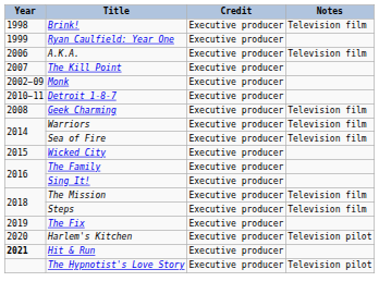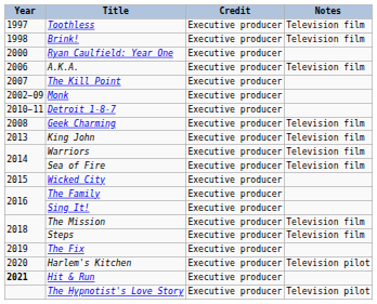 <table class="wikitable" style="font-size:95%;">
 <tr align="center">
 <th style="background:#B0C4DE;">Year</th>
 <th style="background:#B0C4DE;">Title</th>
 <th style="background:#B0C4DE;">Credit</th>
 <th style="background:#B0C4DE;">Notes</th>
 </tr>
 <tr>
+<td>1997</td>
+<td><em><a href='#'>Toothless</a></em></td>
+<td>Executive producer</td>
+<td>Television film</td>
+</tr>
+<tr>
 <td>1998</td>
 <td><em><a href='#'>Brink!</a></em></td>
 <td>Executive producer</td>
 <td>Television film</td>
 </tr>
 <tr>
-<td>1999</td>
+<td>2000</td>
 <td><em><a href='#'>Ryan Caulfield: Year One</a></em></td>
 <td>Executive producer</td>
 <td></td>
 </tr>
 <tr>
 <td>2006</td>
 <td><em>A.K.A.</em></td>
 <td>Executive producer</td>
 <td>Television film</td>
 </tr>
 <tr>
 <td>2007</td>
 <td><em><a href='#'>The Kill Point</a></em></td>
 <td>Executive producer</td>
 <td></td>
 </tr>
 <tr>
 <td>2002−09</td>
 <td><em><a href='#'>Monk</a></em></td>
 <td>Executive producer</td>
 <td></td>
 </tr>
 <tr>
 <td>2010−11</td>
 <td><em><a href='#'>Detroit 1-8-7</a></em></td>
 <td>Executive producer</td>
 <td></td>
 </tr>
 <tr>
 <td>2008</td>
 <td><em><a href='#'>Geek Charming</a></em></td>
+<td>Executive producer</td>
+<td>Television film</td>
+</tr>
+<tr>
+<td>2013</td>
+<td><em>King John</em></td>
 <td>Executive producer</td>
 <td>Television film</td>
 </tr>
 <tr>
 <td rowspan=2>2014</td>
 <td><em>Warriors</em></td>
 <td>Executive producer</td>
 <td>Television film</td>
 </tr>
 <tr>
 <td><em>Sea of Fire</em></td>
 <td>Executive producer</td>
 <td>Television film</td>
 </tr>
 <tr>
 <td>2015</td>
 <td><em><a href='#'>Wicked City</a></em></td>
 <td>Executive producer</td>
 <td></td>
 </tr>
 <tr>
 <td rowspan=2>2016</td>
 <td><em><a href='#'>The Family</a></em></td>
 <td>Executive producer</td>
 <td></td>
 </tr>
 <tr>
 <td><em><a href='#'>Sing It!</a></em></td>
 <td>Executive producer</td>
 <td></td>
 </tr>
 <tr>
 <td rowspan=2>2018</td>
 <td><em>The Mission</em></td>
 <td>Executive producer</td>
 <td>Television film</td>
 </tr>
 <tr>
 <td><em>Steps</em></td>
 <td>Executive producer</td>
 <td>Television film</td>
 </tr>
 <tr>
 <td>2019</td>
 <td><em><a href='#'>The Fix</a></em></td>
 <td>Executive producer</td>
 <td></td>
 </tr>
 <tr>
 <td>2020</td>
 <td><em>Harlem's Kitchen</em></td>
 <td>Executive producer</td>
 <td>Television pilot</td>
 </tr>
 <tr>
 <td><strong>2021</strong></td>
 <td><em><a href='#'>Hit & Run</a></em></td>
 <td>Executive producer</td>
 <td></td>
 </tr>
 <tr>
 <td></td>
 <td><em><a href='#'>The Hypnotist's Love Story</a></em></td>
 <td>Executive producer</td>
 <td>Television pilot</td>
 </tr>
 </table>
